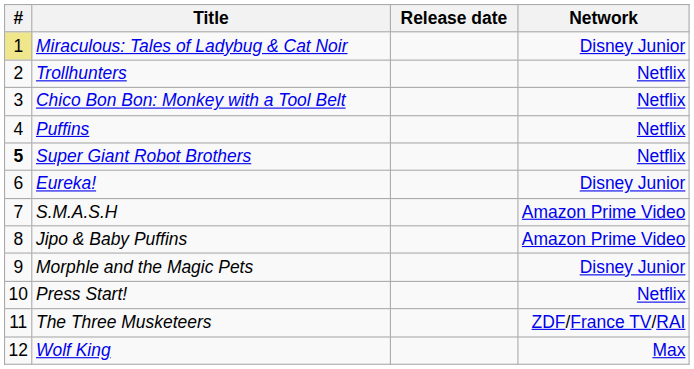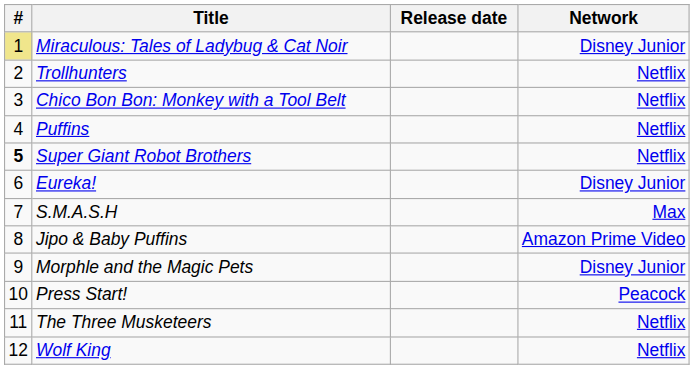 <table class="wikitable sortable"  style="text-align: right;">
 <tr>
 <th width=10>#</th>
 <th ! style="width:321px;">Title</th>
 <th ! style="width:110px;">Release date</th>
 <th ! scope= "col">Network</th>
 </tr>
 <tr>
 <td style="background: khaki; text-align:center;">1</td>
 <td style="text-align:left;"><em><a href='#'>Miraculous: Tales of Ladybug & Cat Noir</a></em></td>
 <td></td>
 <td><a href='#'>Disney Junior</a></td>
 </tr>
 <tr>
 <td style="text-align:center;">2</td>
 <td style="text-align:left;"><em><a href='#'>Trollhunters</a></em></td>
 <td></td>
 <td><a href='#'>Netflix</a></td>
 </tr>
 <tr>
 <td style="text-align:center;">3</td>
 <td style="text-align:left;"><em><a href='#'>Chico Bon Bon: Monkey with a Tool Belt</a></em></td>
 <td></td>
 <td><a href='#'>Netflix</a></td>
 </tr>
 <tr>
 <td style="text-align:center;">4</td>
 <td style="text-align:left;"><em><a href='#'>Puffins</a></em></td>
 <td></td>
 <td><a href='#'>Netflix</a></td>
 </tr>
 <tr>
 <td style="text-align:center;"><strong>5</strong></td>
 <td style="text-align:left;"><em><a href='#'>Super Giant Robot Brothers</a></em></td>
 <td></td>
 <td><a href='#'>Netflix</a></td>
 </tr>
 <tr>
 <td style="text-align:center;">6</td>
 <td style="text-align:left;"><em><a href='#'>Eureka!</a></em></td>
 <td></td>
 <td><a href='#'>Disney Junior</a></td>
 </tr>
 <tr>
 <td style="text-align:center;">7</td>
 <td style="text-align:left;"><em>S.M.A.S.H</em></td>
 <td></td>
-<td><a href='#'>Amazon Prime Video</a></td>
+<td><a href='#'>Max</a></td>
 </tr>
 <tr>
 <td style="text-align:center;">8</td>
 <td style="text-align:left;"><em>Jipo & Baby Puffins</em></td>
 <td></td>
 <td><a href='#'>Amazon Prime Video</a></td>
 </tr>
 <tr>
 <td style="text-align:center;">9</td>
 <td style="text-align:left;"><em>Morphle and the Magic Pets</em></td>
 <td></td>
 <td><a href='#'>Disney Junior</a></td>
 </tr>
 <tr>
 <td style="text-align:center;">10</td>
 <td style="text-align:left;"><em>Press Start!</em></td>
 <td></td>
-<td><a href='#'>Netflix</a></td>
+<td><a href='#'>Peacock</a></td>
 </tr>
 <tr>
 <td style="text-align:center;">11</td>
 <td style="text-align:left;"><em>The Three Musketeers</em></td>
 <td></td>
-<td><a href='#'>ZDF</a>/<a href='#'>France TV</a>/<a href='#'>RAI</a></td>
+<td><a href='#'>Netflix</a></td>
 </tr>
 <tr>
 <td style="text-align:center;">12</td>
 <td style="text-align:left;"><em><a href='#'>Wolf King</a></em></td>
 <td></td>
-<td><a href='#'>Max</a></td>
+<td><a href='#'>Netflix</a></td>
 </tr>
 </table>
